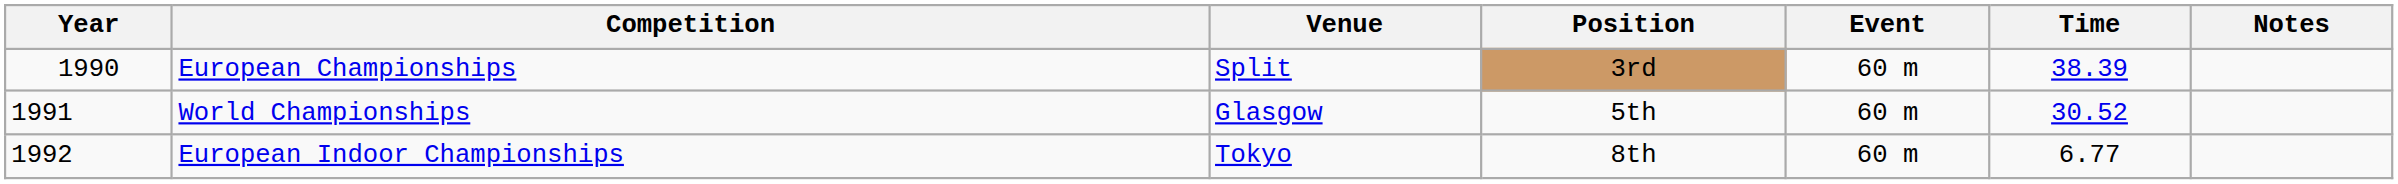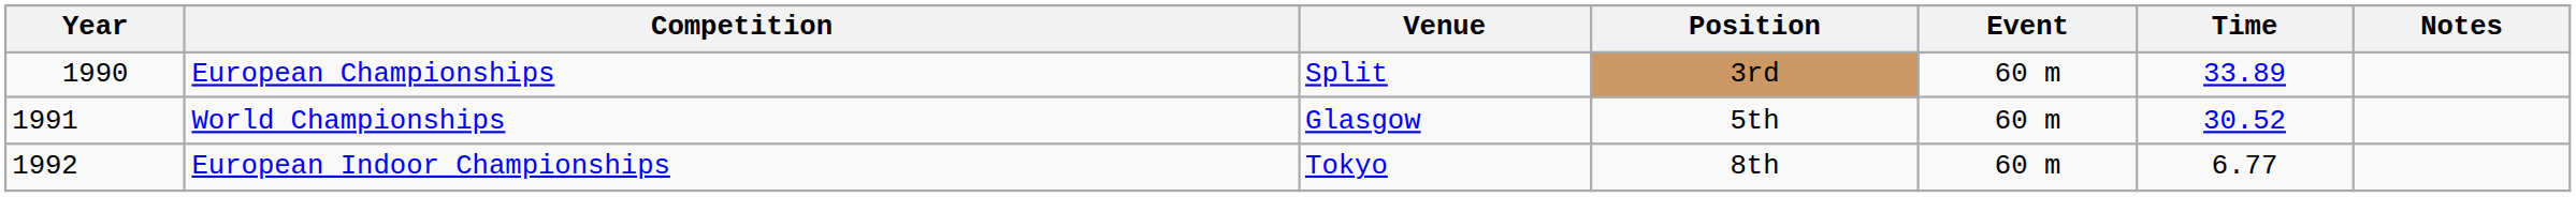 <table class="wikitable" width=55% style="font-size:90%; text-align:center;">
 <tr>
 <th>Year</th>
 <th>Competition</th>
 <th>Venue</th>
 <th>Position</th>
 <th>Event</th>
 <th>Time</th>
 <th>Notes</th>
 </tr>
 <tr>
 <td>1990</td>
 <td align=left><a href='#'>European Championships</a></td>
 <td align=left> <a href='#'>Split</a></td>
 <td bgcolor="cc9966" align="center">3rd</td>
 <td>60 m</td>
-<td><a href='#'>38.39</a></td>
+<td><a href='#'>33.89</a></td>
 <td></td>
 </tr>
 <tr>
 <td align=left>1991</td>
 <td align=left><a href='#'>World Championships</a></td>
 <td align=left> <a href='#'>Glasgow</a></td>
 <td align="center">5th</td>
 <td>60 m</td>
 <td><a href='#'>30.52</a></td>
 <td></td>
 </tr>
 <tr>
 <td align=left>1992</td>
 <td align=left><a href='#'>European Indoor Championships</a></td>
 <td align=left> <a href='#'>Tokyo</a></td>
 <td align="center">8th</td>
 <td>60 m</td>
 <td>6.77</td>
 <td></td>
 </tr>
 </table>
